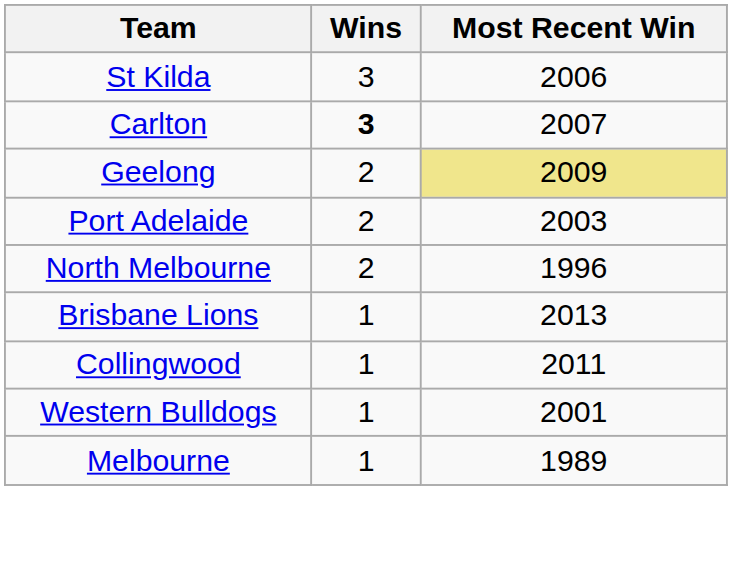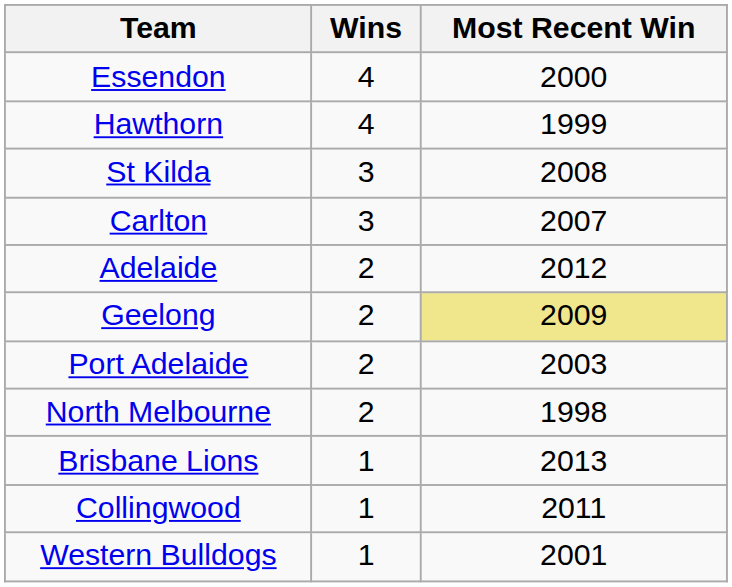 <table class="wikitable sortable">
 <tr>
 <th style="width:155px;">Team</th>
 <th width="50">Wins</th>
 <th style="width:155px;">Most Recent Win</th>
 </tr>
 <tr style="text-align:center;">
+<td><a href='#'>Essendon</a></td>
+<td>4</td>
+<td>2000</td>
+</tr>
+<tr style="text-align:center;">
+<td><a href='#'>Hawthorn</a></td>
+<td>4</td>
+<td>1999</td>
+</tr>
+<tr style="text-align:center;">
 <td><a href='#'>St Kilda</a></td>
 <td>3</td>
-<td>2006</td>
+<td>2008</td>
 </tr>
 <tr style="text-align:center;">
 <td><a href='#'>Carlton</a></td>
-<td><strong>3</strong></td>
+<td>3</td>
 <td>2007</td>
+</tr>
+<tr style="text-align:center;">
+<td><a href='#'>Adelaide</a></td>
+<td>2</td>
+<td>2012</td>
 </tr>
 <tr style="text-align:center;">
 <td><a href='#'>Geelong</a></td>
 <td>2</td>
 <td style="background: khaki;">2009</td>
 </tr>
 <tr style="text-align:center;">
 <td><a href='#'>Port Adelaide</a></td>
 <td>2</td>
 <td>2003</td>
 </tr>
 <tr style="text-align:center;">
 <td><a href='#'>North Melbourne</a></td>
 <td>2</td>
-<td>1996</td>
+<td>1998</td>
 </tr>
 <tr style="text-align:center;">
 <td><a href='#'>Brisbane Lions</a></td>
 <td>1</td>
 <td>2013</td>
 </tr>
 <tr style="text-align:center;">
 <td><a href='#'>Collingwood</a></td>
 <td>1</td>
 <td>2011</td>
 </tr>
 <tr style="text-align:center;">
 <td><a href='#'>Western Bulldogs</a></td>
 <td>1</td>
 <td>2001</td>
 </tr>
-<tr style="text-align:center;">
-<td><a href='#'>Melbourne</a></td>
-<td>1</td>
-<td>1989</td>
-</tr>
 </table>
